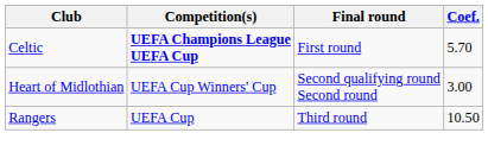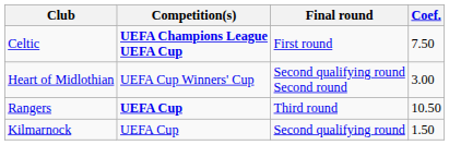 <table class="wikitable">
 <tr>
 <th>Club</th>
 <th>Competition(s)</th>
 <th>Final round</th>
 <th><a href='#'>Coef.</a></th>
 </tr>
 <tr>
 <td><a href='#'>Celtic</a></td>
 <td><strong><a href='#'>UEFA Champions League</a><br> <a href='#'>UEFA Cup</a></strong></td>
 <td><a href='#'>First round</a></td>
-<td>5.70</td>
+<td>7.50</td>
 </tr>
 <tr>
 <td><a href='#'>Heart of Midlothian</a></td>
 <td><a href='#'>UEFA Cup Winners' Cup</a></td>
 <td><a href='#'>Second qualifying round</a><br> <a href='#'>Second round</a></td>
 <td>3.00</td>
 </tr>
 <tr>
 <td><a href='#'>Rangers</a></td>
-<td><a href='#'>UEFA Cup</a></td>
+<td><strong><a href='#'>UEFA Cup</a></strong></td>
 <td><a href='#'>Third round</a></td>
 <td>10.50</td>
 </tr>
+<tr>
+<td><a href='#'>Kilmarnock</a></td>
+<td><a href='#'>UEFA Cup</a></td>
+<td><a href='#'>Second qualifying round</a></td>
+<td>1.50</td>
+</tr>
 </table>
